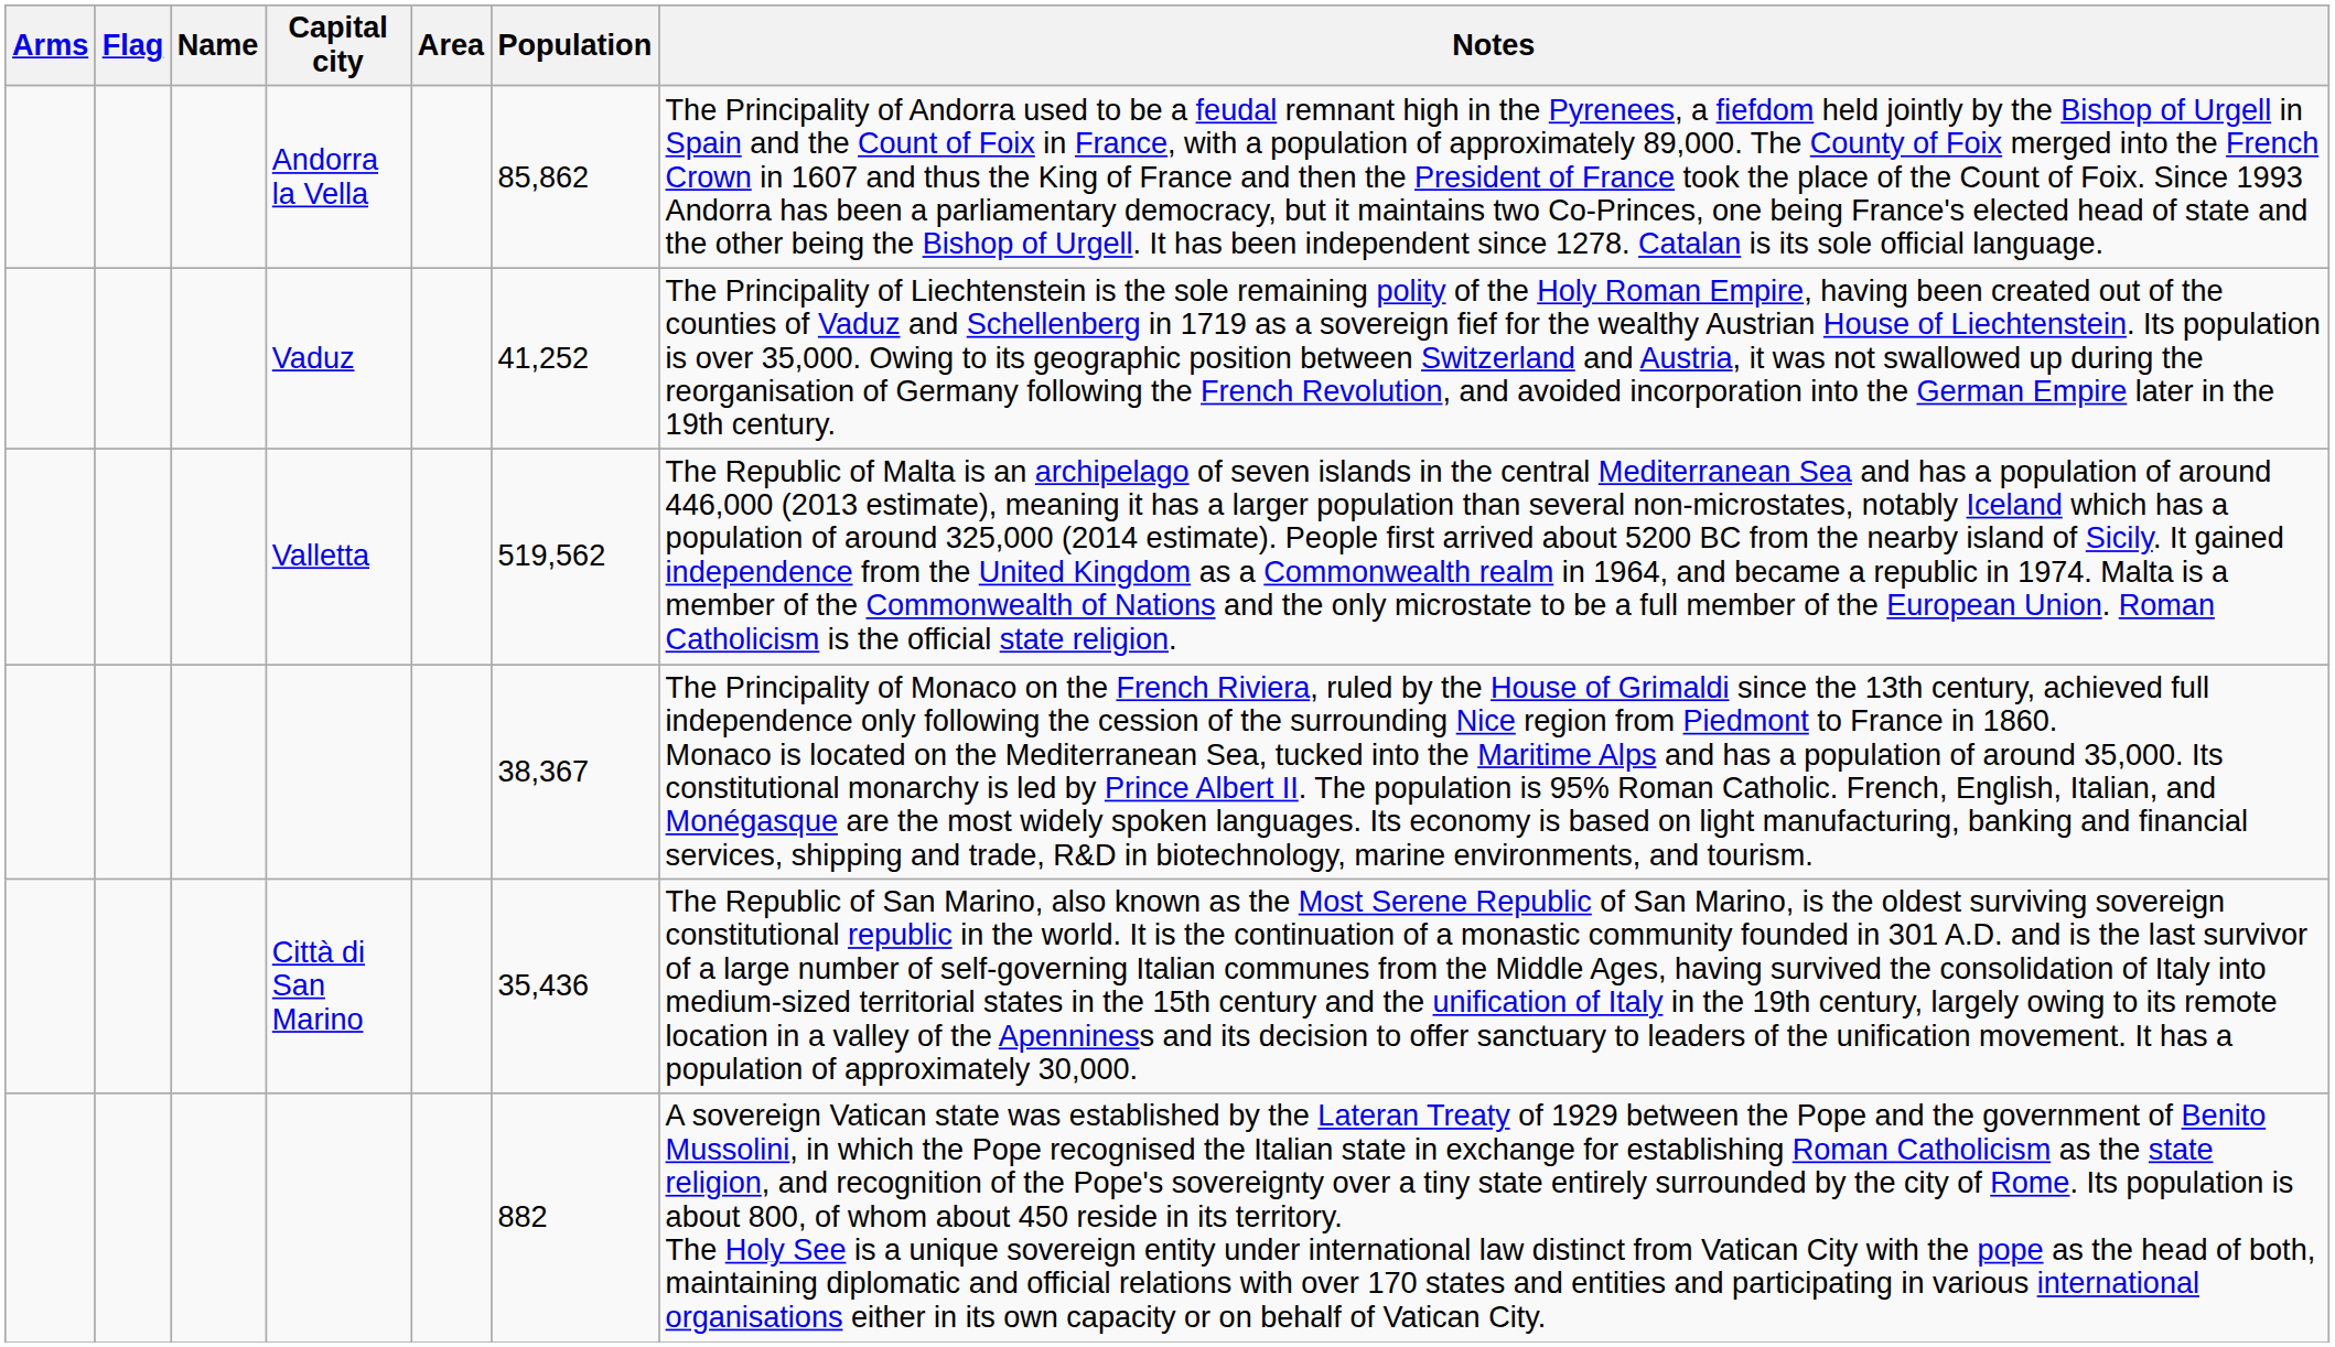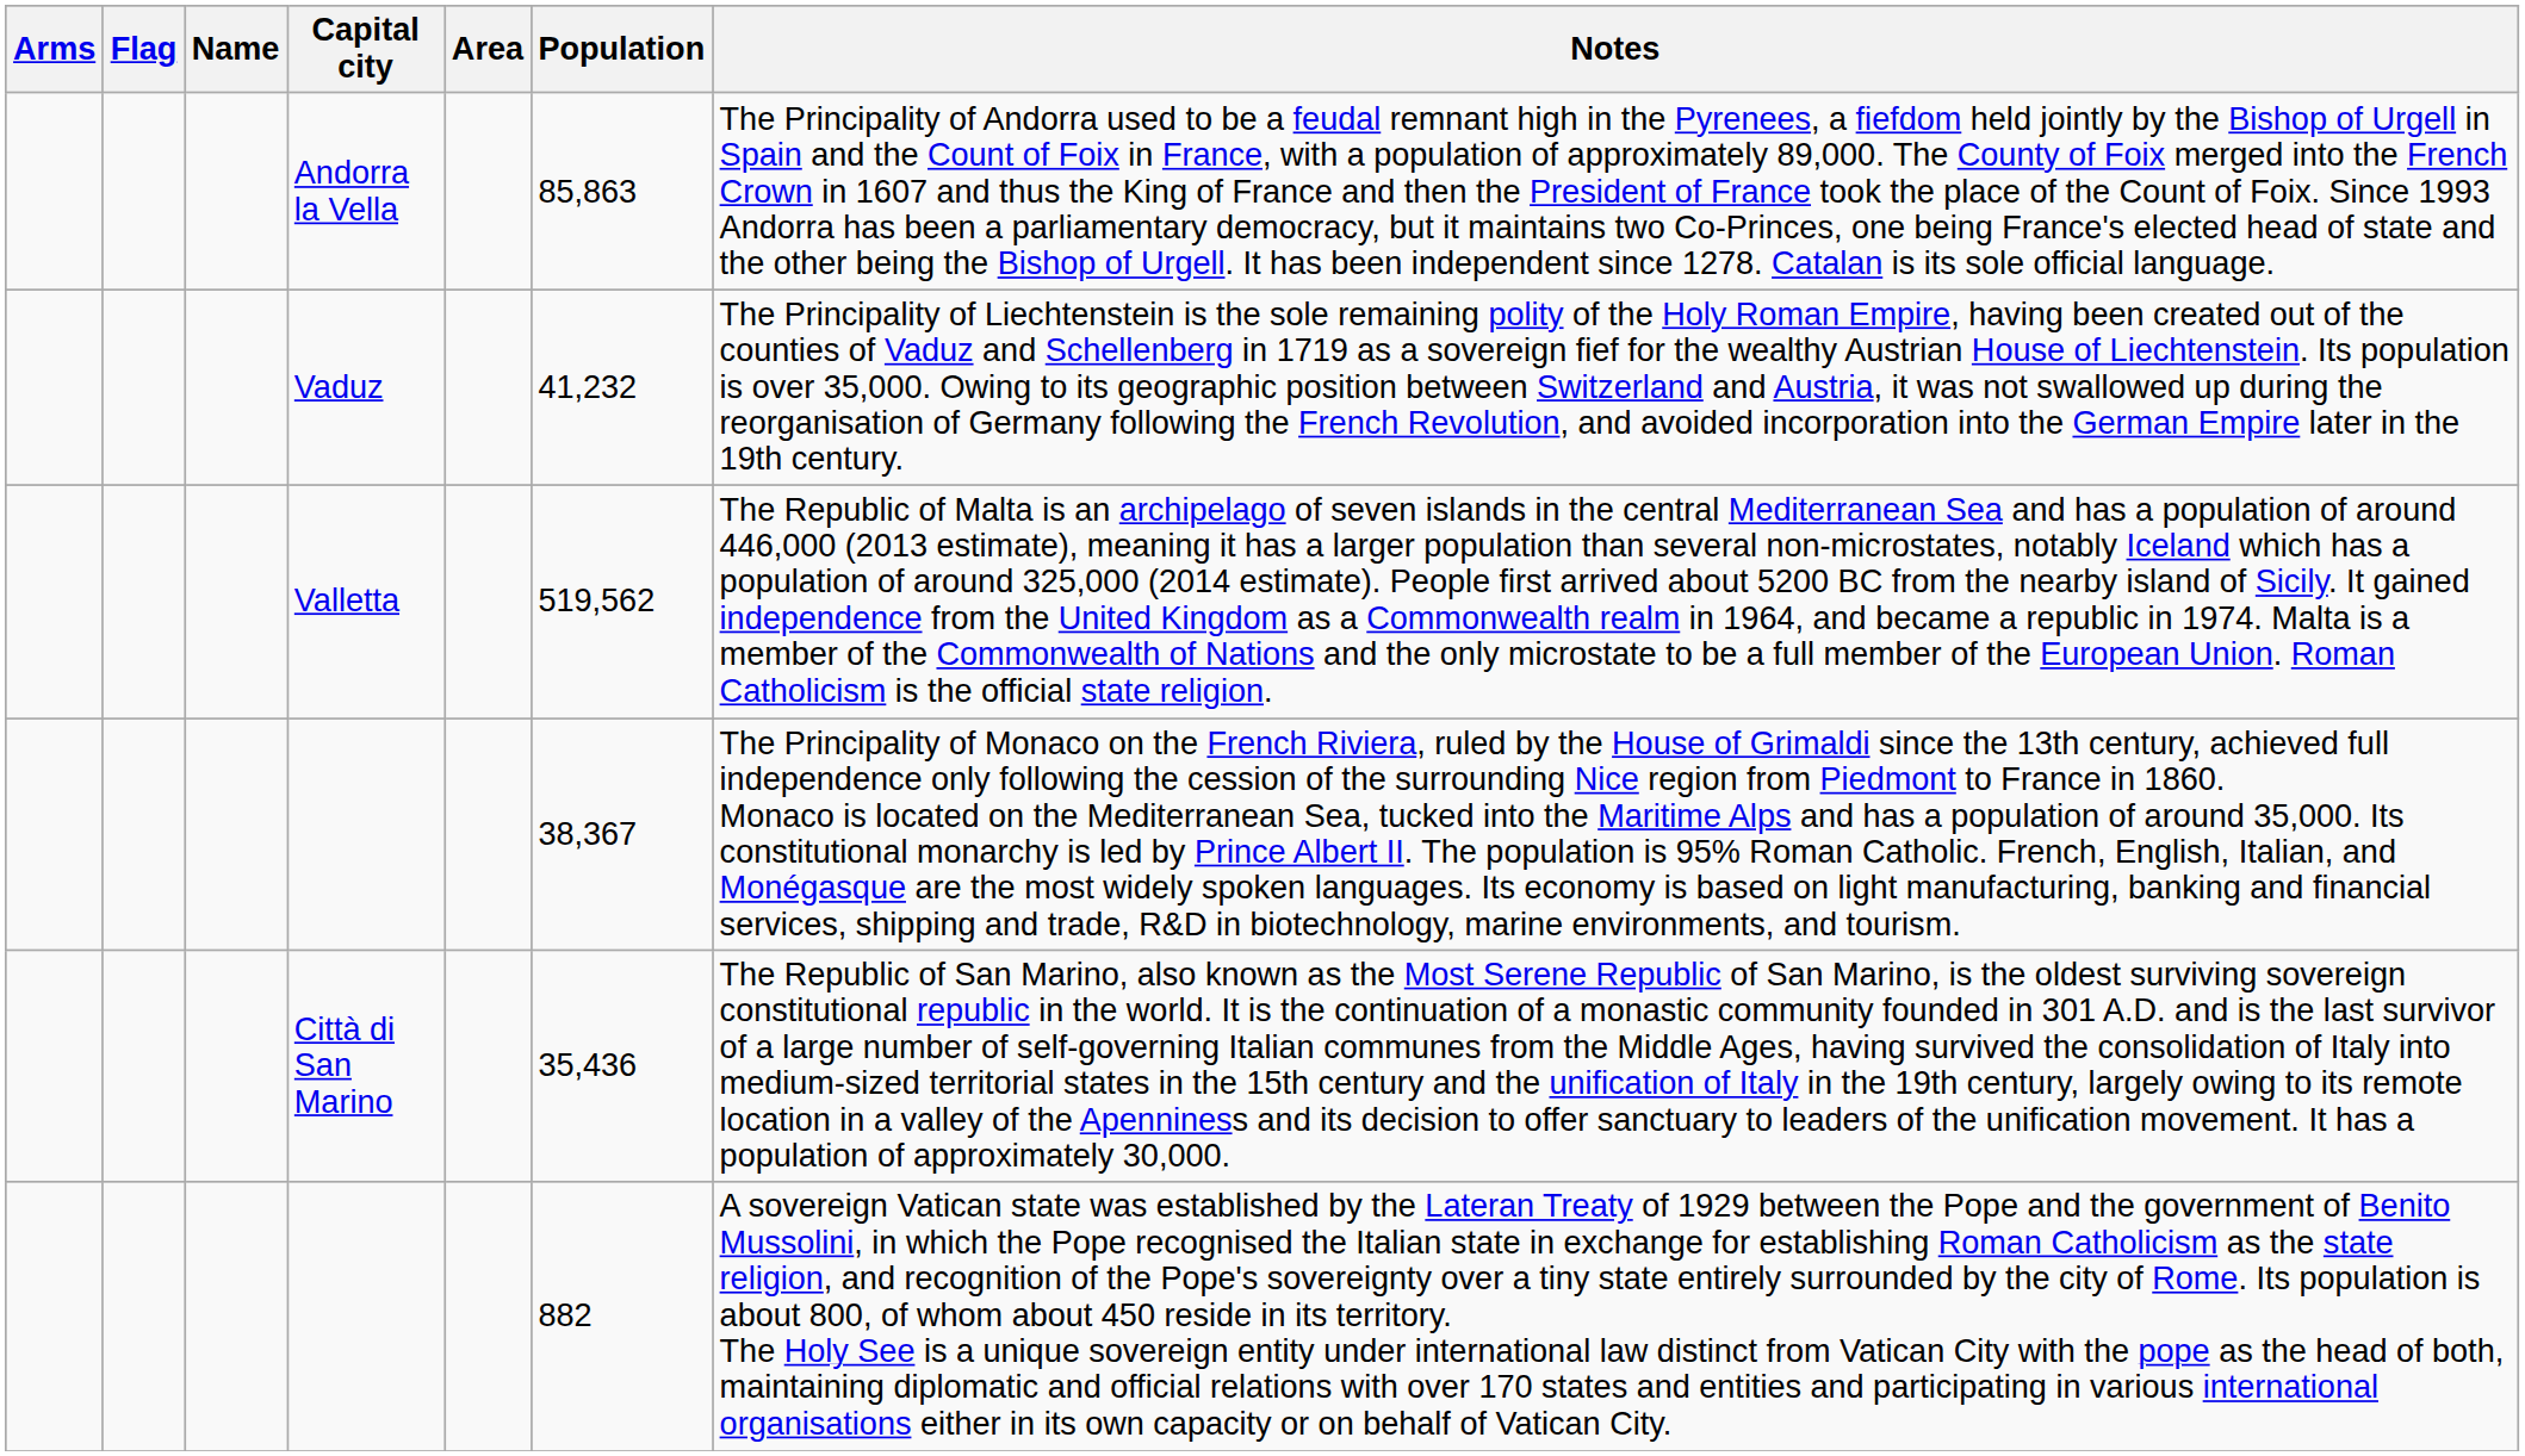 <table class="wikitable sortable">
 <tr>
 <th class="unsortable"><a href='#'>Arms</a></th>
 <th class="unsortable"><a href='#'>Flag</a></th>
 <th>Name</th>
 <th>Capital city</th>
 <th data-sort-type="number">Area</th>
 <th>Population</th>
 <th class="unsortable">Notes</th>
 </tr>
 <tr>
 <td></td>
 <td></td>
 <td></td>
 <td><a href='#'>Andorra la Vella</a></td>
 <td></td>
-<td>85,862</td>
+<td>85,863</td>
 <td>The Principality of Andorra used to be a <a href='#'>feudal</a> remnant high in the <a href='#'>Pyrenees</a>, a <a href='#'>fiefdom</a> held jointly by the <a href='#'>Bishop of Urgell</a> in <a href='#'>Spain</a> and the <a href='#'>Count of Foix</a> in <a href='#'>France</a>, with a population of approximately 89,000. The <a href='#'>County of Foix</a> merged into the <a href='#'>French Crown</a> in 1607 and thus the King of France and then the <a href='#'>President of France</a> took the place of the Count of Foix. Since 1993 Andorra has been a parliamentary democracy, but it maintains two Co-Princes, one being France's elected head of state and the other being the <a href='#'>Bishop of Urgell</a>. It has been independent since 1278. <a href='#'>Catalan</a> is its sole official language.</td>
 </tr>
 <tr>
 <td></td>
 <td></td>
 <td></td>
 <td><a href='#'>Vaduz</a></td>
 <td></td>
-<td>41,252</td>
+<td>41,232</td>
 <td>The Principality of Liechtenstein is the sole remaining <a href='#'>polity</a> of the <a href='#'>Holy Roman Empire</a>, having been created out of the counties of <a href='#'>Vaduz</a> and <a href='#'>Schellenberg</a> in 1719 as a sovereign fief for the wealthy Austrian <a href='#'>House of Liechtenstein</a>. Its population is over 35,000. Owing to its geographic position between <a href='#'>Switzerland</a> and <a href='#'>Austria</a>, it was not swallowed up during the reorganisation of Germany following the <a href='#'>French Revolution</a>, and avoided incorporation into the <a href='#'>German Empire</a> later in the 19th century.</td>
 </tr>
 <tr>
 <td></td>
 <td></td>
 <td></td>
 <td><a href='#'>Valletta</a></td>
 <td></td>
 <td>519,562</td>
 <td>The Republic of Malta is an <a href='#'>archipelago</a> of seven islands in the central <a href='#'>Mediterranean Sea</a> and has a population of around 446,000 (2013 estimate), meaning it has a larger population than several non-microstates, notably <a href='#'>Iceland</a> which has a population of around 325,000 (2014 estimate). People first arrived about 5200 BC from the nearby island of <a href='#'>Sicily</a>. It gained <a href='#'>independence</a> from the <a href='#'>United Kingdom</a> as a <a href='#'>Commonwealth realm</a> in 1964, and became a republic in 1974.  Malta is a member of the <a href='#'>Commonwealth of Nations</a> and the only microstate to be a full member of the <a href='#'>European Union</a>. <a href='#'>Roman Catholicism</a> is the official <a href='#'>state religion</a>.</td>
 </tr>
 <tr>
 <td></td>
 <td></td>
 <td></td>
 <td></td>
 <td></td>
 <td>38,367</td>
 <td>The Principality of Monaco on the <a href='#'>French Riviera</a>, ruled by the <a href='#'>House of Grimaldi</a> since the 13th century, achieved full independence only following the cession of the surrounding <a href='#'>Nice</a> region from <a href='#'>Piedmont</a> to France in 1860.<br>Monaco is located on the Mediterranean Sea, tucked into the <a href='#'>Maritime Alps</a> and has a population of around 35,000. Its constitutional monarchy is led by <a href='#'>Prince Albert II</a>. The population is 95% Roman Catholic. French, English, Italian, and <a href='#'>Monégasque</a> are the most widely spoken languages. Its economy is based on light manufacturing, banking and financial services, shipping and trade, R&D in biotechnology, marine environments, and tourism.</td>
 </tr>
 <tr>
 <td></td>
 <td></td>
 <td></td>
 <td><a href='#'>Città di San Marino</a></td>
 <td></td>
 <td>35,436</td>
 <td>The Republic of San Marino, also known as the <a href='#'>Most Serene Republic</a> of San Marino, is the oldest surviving sovereign constitutional <a href='#'>republic</a> in the world. It is the continuation of a monastic community founded in 301 A.D. and is the last survivor of a large number of self-governing Italian communes from the Middle Ages, having survived the consolidation of Italy into medium-sized territorial states in the 15th century and the <a href='#'>unification of Italy</a> in the 19th century, largely owing to its remote location in a valley of the <a href='#'>Apennines</a>s and its decision to offer sanctuary to leaders of the unification movement. It has a population of approximately 30,000.</td>
 </tr>
 <tr>
 <td></td>
 <td></td>
 <td></td>
 <td></td>
 <td></td>
 <td>882</td>
 <td>A sovereign Vatican state was established by the <a href='#'>Lateran Treaty</a> of 1929 between the Pope and the government of <a href='#'>Benito Mussolini</a>, in which the Pope recognised the Italian state in exchange for establishing <a href='#'>Roman Catholicism</a> as the <a href='#'>state religion</a>, and recognition of the Pope's sovereignty over a tiny state entirely surrounded by the city of <a href='#'>Rome</a>. Its population is about 800, of whom about 450 reside in its territory.<br>The <a href='#'>Holy See</a> is a unique sovereign entity under international law distinct from Vatican City with the <a href='#'>pope</a> as the head of both, maintaining diplomatic and official relations with over 170 states and entities and participating in various <a href='#'>international organisations</a> either in its own capacity or on behalf of Vatican City.</td>
 </tr>
 <tr>
 </tr>
 </table>
